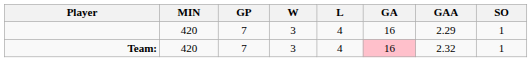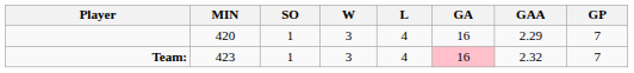 <table class="wikitable sortable" width="60%">
 <tr>
 <th bgcolor="#DDDDFF" width="10%">Player</th>
 <th width="3%" bgcolor="#DDDDFF" title="Minutes played">MIN</th>
-<th width="3%" bgcolor="#DDDDFF" title="Games played in">GP</th>
+<th width="3%" bgcolor="#DDDDFF" title="Shut-outs">SO</th>
 <th width="3%" bgcolor="#DDDDFF" title="Games played in">W</th>
 <th width="3%" bgcolor="#DDDDFF"title="Games played in">L</th>
 <th width="3%" bgcolor="#DDDDFF" title="Goals against">GA</th>
 <th width="3%" bgcolor="#DDDDFF" title="Goals against average">GAA</th>
-<th width="3%" bgcolor="#DDDDFF" title="Shut-outs">SO</th>
+<th width="3%" bgcolor="#DDDDFF" title="Games played in">GP</th>
 </tr>
 <tr align="center">
 <td align="right"></td>
 <td>420</td>
-<td>7</td>
+<td>1</td>
 <td>3</td>
 <td>4</td>
 <td>16</td>
 <td>2.29</td>
-<td>1</td>
+<td>7</td>
 </tr>
 <tr align="center">
 <td align="right"><strong>Team:</strong></td>
-<td>420</td>
-<td>7</td>
+<td>423</td>
+<td>1</td>
 <td>3</td>
 <td>4</td>
 <td style="background: pink;">16</td>
 <td>2.32</td>
-<td>1</td>
+<td>7</td>
 </tr>
 </table>
